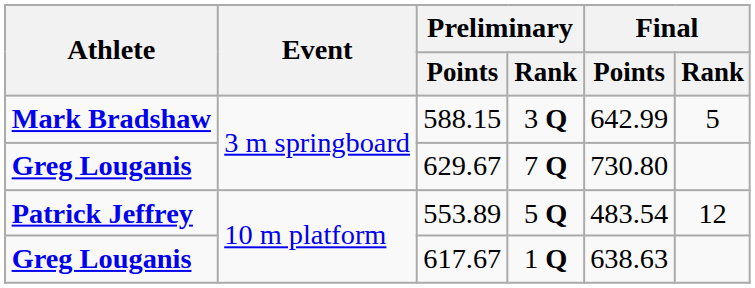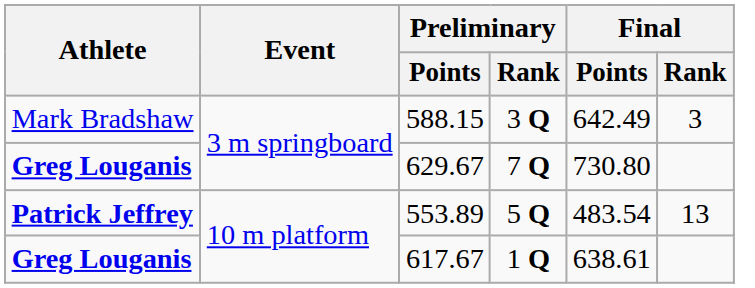 <table class=wikitable style=font-size:90%;text-align:center>
 <tr>
 <th rowspan=2>Athlete</th>
 <th rowspan=2>Event</th>
 <th colspan=2>Preliminary</th>
 <th colspan=2>Final</th>
 </tr>
 <tr style=font-size:95%>
 <th>Points</th>
 <th>Rank</th>
 <th>Points</th>
 <th>Rank</th>
 </tr>
 <tr>
-<td align=left><strong><a href='#'>Mark Bradshaw</a></strong></td>
+<td align=left><a href='#'>Mark Bradshaw</a></td>
 <td align=left rowspan=2><a href='#'>3 m springboard</a></td>
 <td>588.15</td>
 <td>3 <strong>Q</strong></td>
-<td>642.99</td>
-<td>5</td>
+<td>642.49</td>
+<td>3</td>
 </tr>
 <tr>
 <td align=left><strong><a href='#'>Greg Louganis</a></strong></td>
 <td>629.67</td>
 <td>7 <strong>Q</strong></td>
 <td>730.80</td>
 <td></td>
 </tr>
 <tr>
 <td align=left><strong><a href='#'>Patrick Jeffrey</a></strong></td>
 <td align=left rowspan=2><a href='#'>10 m platform</a></td>
 <td>553.89</td>
 <td>5 <strong>Q</strong></td>
 <td>483.54</td>
-<td>12</td>
+<td>13</td>
 </tr>
 <tr>
 <td align=left><strong><a href='#'>Greg Louganis</a></strong></td>
 <td>617.67</td>
 <td>1 <strong>Q</strong></td>
-<td>638.63</td>
+<td>638.61</td>
 <td></td>
 </tr>
 </table>
